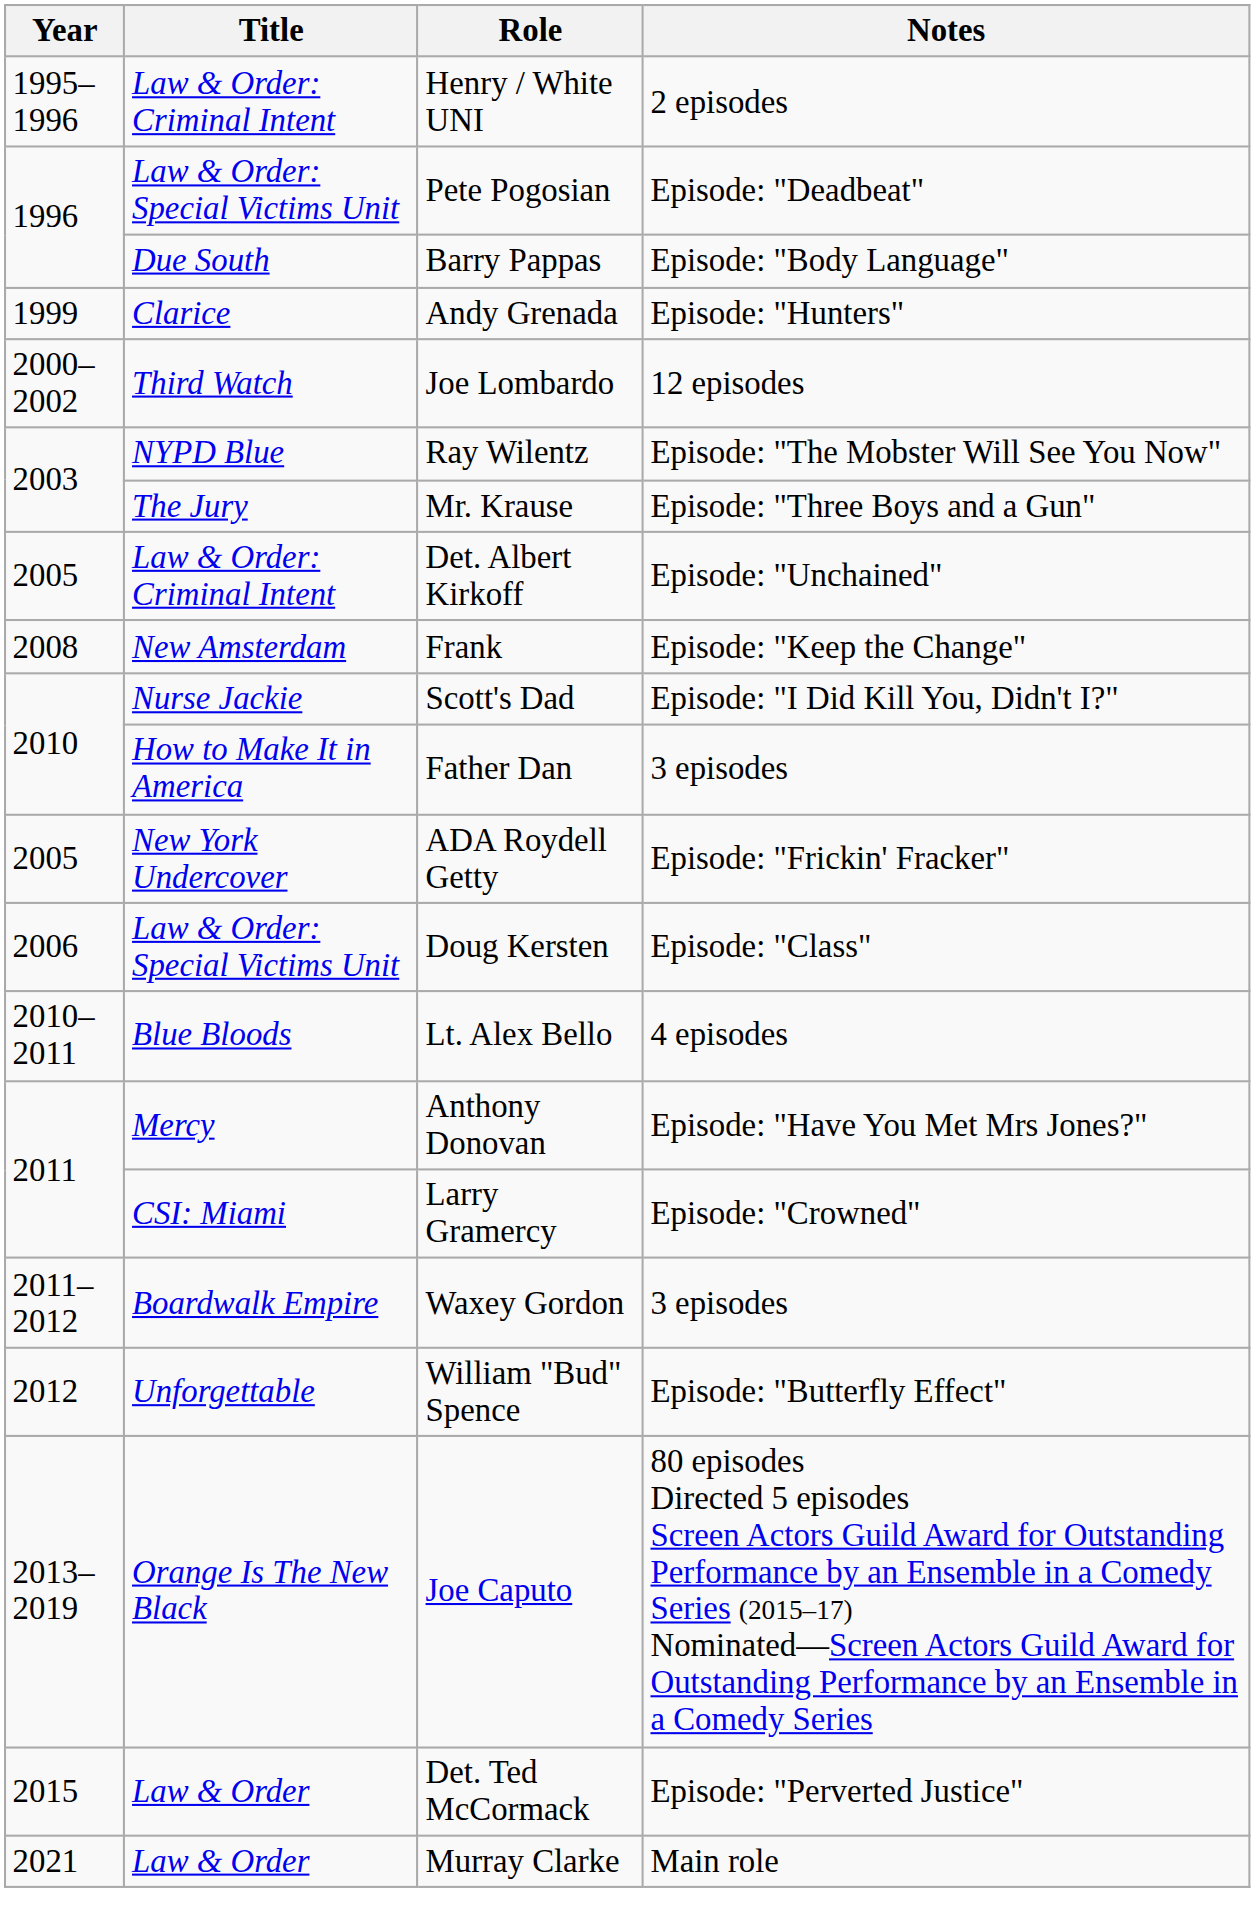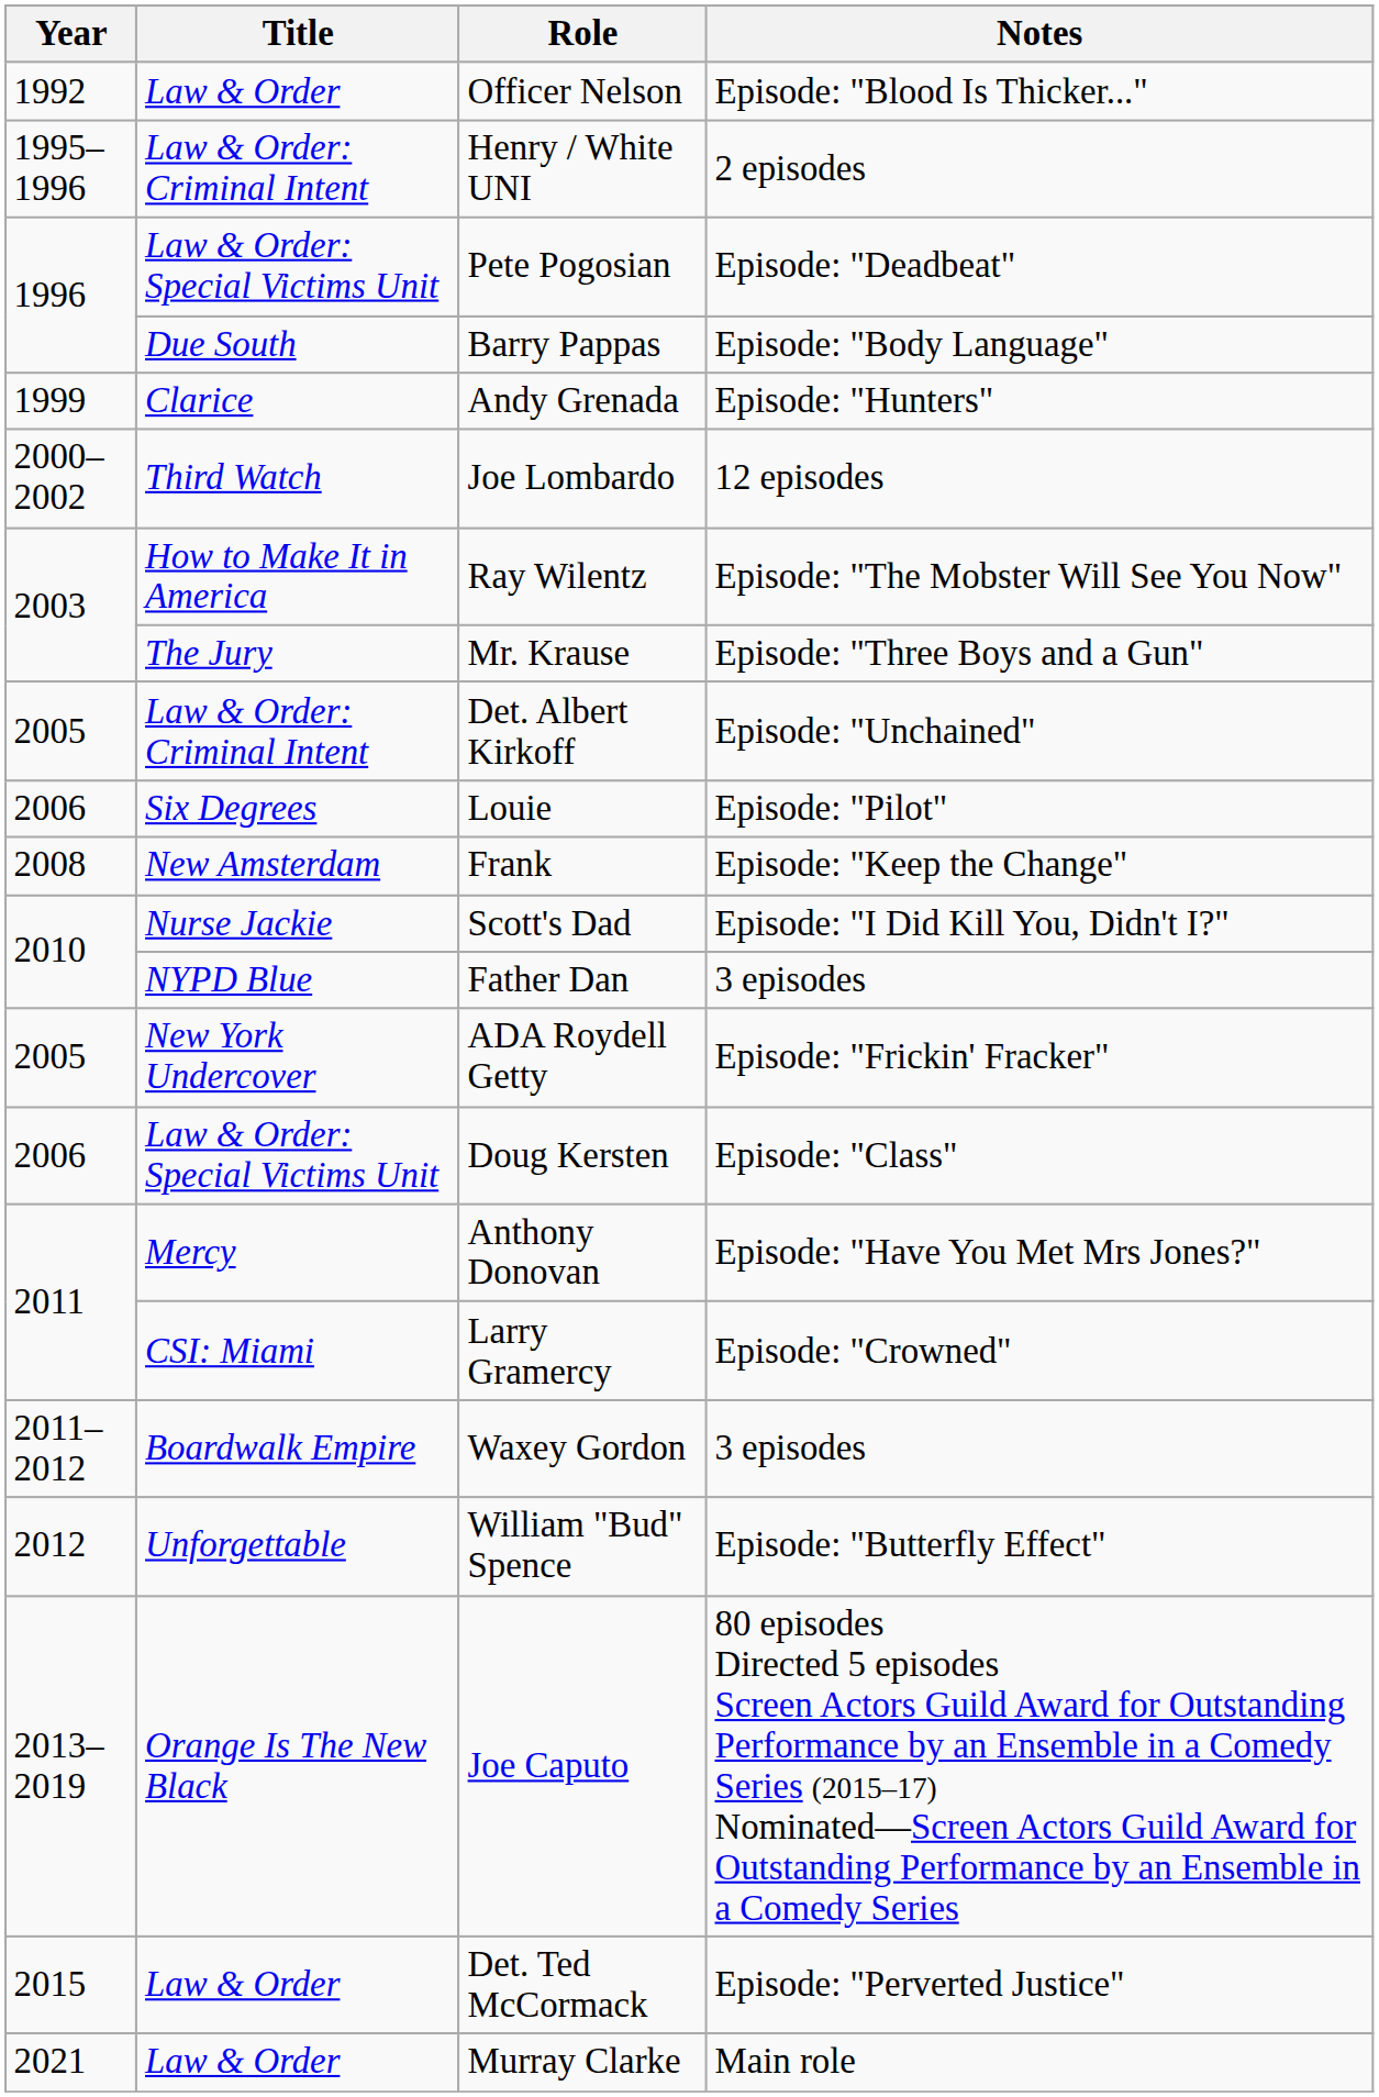 <table class="wikitable sortable">
 <tr>
 <th>Year</th>
 <th>Title</th>
 <th>Role</th>
 <th>Notes</th>
+</tr>
+<tr>
+<td>1992</td>
+<td><em><a href='#'>Law & Order</a></em></td>
+<td>Officer Nelson</td>
+<td>Episode: "Blood Is Thicker..."</td>
 </tr>
 <tr>
 <td>1995–1996</td>
 <td><em><a href='#'>Law & Order: Criminal Intent</a></em></td>
 <td>Henry / White UNI</td>
 <td>2 episodes</td>
 </tr>
 <tr>
 <td rowspan=2>1996</td>
 <td><em><a href='#'>Law & Order: Special Victims Unit</a></em></td>
 <td>Pete Pogosian</td>
 <td>Episode: "Deadbeat"</td>
 </tr>
 <tr>
 <td><em><a href='#'>Due South</a></em></td>
 <td>Barry Pappas</td>
 <td>Episode: "Body Language"</td>
 </tr>
 <tr>
 <td>1999</td>
 <td><em><a href='#'>Clarice</a></em></td>
 <td>Andy Grenada</td>
 <td>Episode: "Hunters"</td>
 </tr>
 <tr>
 <td>2000–2002</td>
 <td><em><a href='#'>Third Watch</a></em></td>
 <td>Joe Lombardo</td>
 <td>12 episodes</td>
 </tr>
 <tr>
 <td rowspan=2>2003</td>
-<td><em><a href='#'>NYPD Blue</a></em></td>
+<td><em><a href='#'>How to Make It in America</a></em></td>
 <td>Ray Wilentz</td>
 <td>Episode: "The Mobster Will See You Now"</td>
 </tr>
 <tr>
 <td><em><a href='#'>The Jury</a></em></td>
 <td>Mr. Krause</td>
 <td>Episode: "Three Boys and a Gun"</td>
 </tr>
 <tr>
 <td>2005</td>
 <td><em><a href='#'>Law & Order: Criminal Intent</a></em></td>
 <td>Det. Albert Kirkoff</td>
 <td>Episode: "Unchained"</td>
 </tr>
 <tr>
+<td>2006</td>
+<td><em><a href='#'>Six Degrees</a></em></td>
+<td>Louie</td>
+<td>Episode: "Pilot"</td>
+</tr>
+<tr>
 <td>2008</td>
 <td><em><a href='#'>New Amsterdam</a></em></td>
 <td>Frank</td>
 <td>Episode: "Keep the Change"</td>
 </tr>
 <tr>
 <td rowspan=2>2010</td>
 <td><em><a href='#'>Nurse Jackie</a></em></td>
 <td>Scott's Dad</td>
 <td>Episode: "I Did Kill You, Didn't I?"</td>
 </tr>
 <tr>
-<td><em><a href='#'>How to Make It in America</a></em></td>
+<td><em><a href='#'>NYPD Blue</a></em></td>
 <td>Father Dan</td>
 <td>3 episodes</td>
 </tr>
 <tr>
 <td>2005</td>
 <td><em><a href='#'>New York Undercover</a></em></td>
 <td>ADA Roydell Getty</td>
 <td>Episode: "Frickin' Fracker"</td>
 </tr>
 <tr>
 <td>2006</td>
 <td><em><a href='#'>Law & Order: Special Victims Unit</a></em></td>
 <td>Doug Kersten</td>
 <td>Episode: "Class"</td>
-</tr>
-<tr>
-<td>2010–2011</td>
-<td><em><a href='#'>Blue Bloods</a></em></td>
-<td>Lt. Alex Bello</td>
-<td>4 episodes</td>
 </tr>
 <tr>
 <td rowspan=2>2011</td>
 <td><em><a href='#'>Mercy</a></em></td>
 <td>Anthony Donovan</td>
 <td>Episode: "Have You Met Mrs Jones?"</td>
 </tr>
 <tr>
 <td><em><a href='#'>CSI: Miami</a></em></td>
 <td>Larry Gramercy</td>
 <td>Episode: "Crowned"</td>
 </tr>
 <tr>
 <td>2011–2012</td>
 <td><em><a href='#'>Boardwalk Empire</a></em></td>
 <td>Waxey Gordon</td>
 <td>3 episodes</td>
 </tr>
 <tr>
 <td>2012</td>
 <td><em><a href='#'>Unforgettable</a></em></td>
 <td>William "Bud" Spence</td>
 <td>Episode: "Butterfly Effect"</td>
 </tr>
 <tr>
 <td>2013–2019</td>
 <td><em><a href='#'>Orange Is The New Black</a></em></td>
 <td><a href='#'>Joe Caputo</a></td>
 <td>80 episodes<br>Directed 5 episodes<br><a href='#'>Screen Actors Guild Award for Outstanding Performance by an Ensemble in a Comedy Series</a> <small>(2015–17)</small><br>Nominated—<a href='#'>Screen Actors Guild Award for Outstanding Performance by an Ensemble in a Comedy Series</a></td>
 </tr>
 <tr>
 <td>2015</td>
 <td><em><a href='#'>Law & Order</a></em></td>
 <td>Det. Ted McCormack</td>
 <td>Episode: "Perverted Justice"</td>
 </tr>
 <tr>
 <td>2021</td>
 <td><em><a href='#'>Law & Order</a></em></td>
 <td>Murray Clarke</td>
 <td>Main role</td>
 </tr>
 </table>
